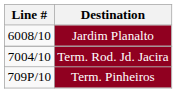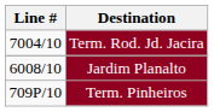 <table class="wikitable">
 <tr>
 <th align="center">Line #</th>
 <th align="center">Destination</th>
 </tr>
 <tr>
-<td align="center">6008/10</td>
-<td align="center" style="background:#900020;color:white">Jardim Planalto</td>
+<td align="center">7004/10</td>
+<td align="center" style="background:#900020;color:white">Term. Rod. Jd. Jacira</td>
 </tr>
 <tr>
 </tr>
 <tr>
-<td align="center">7004/10</td>
-<td align="center" style="background:#900020;color:white">Term. Rod. Jd. Jacira</td>
+<td align="center">6008/10</td>
+<td align="center" style="background:#900020;color:white">Jardim Planalto</td>
 </tr>
 <tr>
 <td align="center">709P/10</td>
 <td align="center" style="background:#900020;color:white">Term. Pinheiros</td>
 </tr>
 </table>
